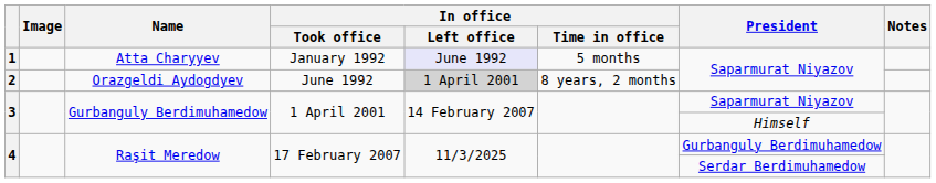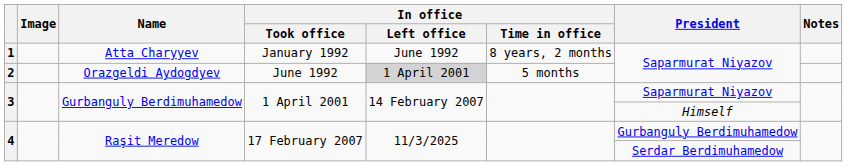 <table class="wikitable" style="text-align:center">
 <tr>
 <th rowspan="2"></th>
 <th rowspan="2">Image</th>
 <th rowspan="2">Name<br></th>
 <th colspan="3">In office</th>
 <th rowspan="2"><a href='#'>President</a></th>
 <th rowspan="2">Notes</th>
 </tr>
 <tr>
 <th>Took office</th>
 <th>Left office</th>
 <th>Time in office</th>
 </tr>
 <tr>
 <th><strong>1</strong></th>
 <td></td>
 <td><a href='#'>Atta Charyyev</a><br></td>
 <td>January 1992</td>
-<td style="background: lavender;">June 1992</td>
-<td>5 months</td>
+<td>June 1992</td>
+<td>8 years, 2 months</td>
 <td rowspan="2"><a href='#'>Saparmurat Niyazov</a><br></td>
 <td></td>
 </tr>
 <tr>
 <th><strong>2</strong></th>
 <td></td>
 <td><a href='#'>Orazgeldi Aydogdyev</a><br></td>
 <td>June 1992</td>
 <td style="background: lightgrey;">1 April 2001</td>
-<td>8 years, 2 months</td>
+<td>5 months</td>
 <td></td>
 </tr>
 <tr>
 <th rowspan="2"><strong>3</strong></th>
 <td rowspan="2"></td>
 <td rowspan="2"><a href='#'>Gurbanguly Berdimuhamedow</a><br></td>
 <td rowspan="2">1 April 2001</td>
 <td rowspan="2">14 February 2007</td>
 <td rowspan="2"></td>
 <td><a href='#'>Saparmurat Niyazov</a><br></td>
 <td rowspan="2"></td>
 </tr>
 <tr>
 <td><em>Himself</em><br></td>
 </tr>
 <tr>
 <th rowspan="2"><strong>4</strong></th>
 <td rowspan="2"></td>
 <td rowspan="2"><a href='#'>Raşit Meredow</a><br></td>
 <td rowspan="2">17 February 2007</td>
 <td rowspan="2">11/3/2025<em></td>
 <td rowspan="2"></td>
 <td><a href='#'>Gurbanguly Berdimuhamedow</a><br></td>
 <td rowspan="2"></td>
 </tr>
 <tr>
 <td><a href='#'>Serdar Berdimuhamedow</a><br></td>
 </tr>
 </table>
